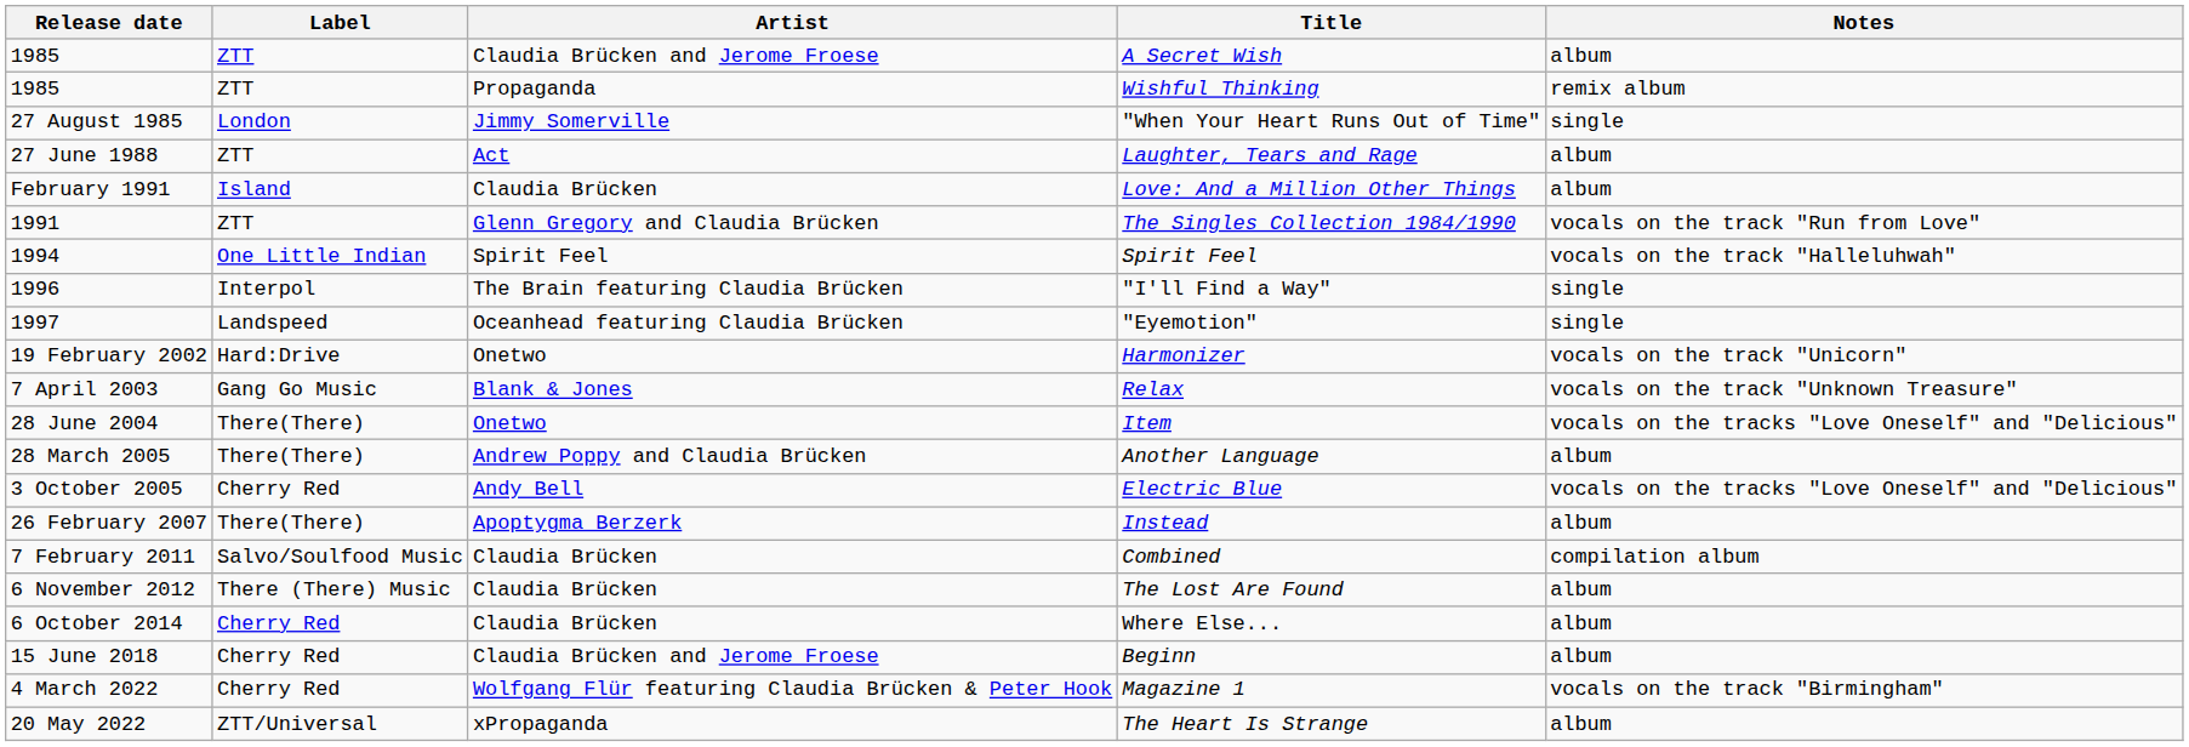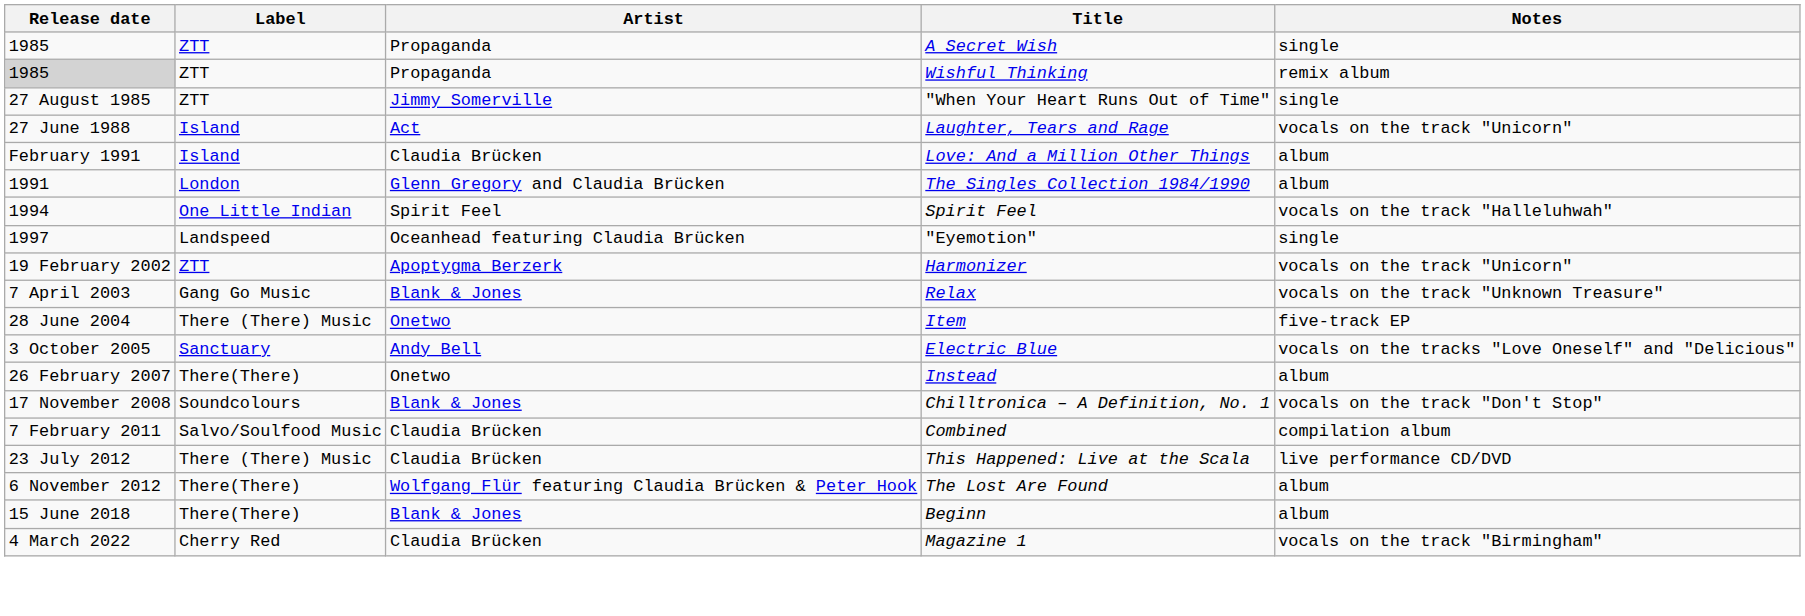 <table class="wikitable">
 <tr>
 <th>Release date</th>
 <th>Label</th>
 <th>Artist</th>
 <th>Title</th>
 <th>Notes</th>
 </tr>
 <tr>
 <td>1985</td>
 <td><a href='#'>ZTT</a></td>
-<td>Claudia Brücken and <a href='#'>Jerome Froese</a></td>
+<td>Propaganda</td>
 <td><em><a href='#'>A Secret Wish</a></em></td>
-<td>album</td>
+<td>single</td>
 </tr>
 <tr>
-<td>1985</td>
+<td style="background: lightgrey;">1985</td>
 <td>ZTT</td>
 <td>Propaganda</td>
 <td><em><a href='#'>Wishful Thinking</a></em></td>
 <td>remix album</td>
 </tr>
 <tr>
 <td>27 August 1985</td>
-<td><a href='#'>London</a></td>
+<td>ZTT</td>
 <td><a href='#'>Jimmy Somerville</a></td>
 <td>"When Your Heart Runs Out of Time"</td>
 <td>single</td>
 </tr>
 <tr>
 <td>27 June 1988</td>
-<td>ZTT</td>
+<td><a href='#'>Island</a></td>
 <td><a href='#'>Act</a></td>
 <td><em><a href='#'>Laughter, Tears and Rage</a></em></td>
-<td>album</td>
+<td>vocals on the track "Unicorn"</td>
 </tr>
 <tr>
 <td>February 1991</td>
 <td><a href='#'>Island</a></td>
 <td>Claudia Brücken</td>
 <td><em><a href='#'>Love: And a Million Other Things</a></em></td>
 <td>album</td>
 </tr>
 <tr>
 <td>1991</td>
-<td>ZTT</td>
+<td><a href='#'>London</a></td>
 <td><a href='#'>Glenn Gregory</a> and Claudia Brücken</td>
 <td><em><a href='#'>The Singles Collection 1984/1990</a></em></td>
-<td>vocals on the track "Run from Love"</td>
+<td>album</td>
 </tr>
 <tr>
 <td>1994</td>
 <td><a href='#'>One Little Indian</a></td>
 <td>Spirit Feel</td>
 <td><em>Spirit Feel</em></td>
 <td>vocals on the track "Halleluhwah"</td>
-</tr>
-<tr>
-<td>1996</td>
-<td>Interpol</td>
-<td>The Brain featuring Claudia Brücken</td>
-<td>"I'll Find a Way"</td>
-<td>single</td>
 </tr>
 <tr>
 <td>1997</td>
 <td>Landspeed</td>
 <td>Oceanhead featuring Claudia Brücken</td>
 <td>"Eyemotion"</td>
 <td>single</td>
 </tr>
 <tr>
 <td>19 February 2002</td>
-<td>Hard:Drive</td>
-<td>Onetwo</td>
+<td><a href='#'>ZTT</a></td>
+<td><a href='#'>Apoptygma Berzerk</a></td>
 <td><em><a href='#'>Harmonizer</a></em></td>
 <td>vocals on the track "Unicorn"</td>
 </tr>
 <tr>
 <td>7 April 2003</td>
 <td>Gang Go Music</td>
 <td><a href='#'>Blank & Jones</a></td>
 <td><em><a href='#'>Relax</a></em></td>
 <td>vocals on the track "Unknown Treasure"</td>
 </tr>
 <tr>
 <td>28 June 2004</td>
-<td>There(There)</td>
+<td>There (There) Music</td>
 <td><a href='#'>Onetwo</a></td>
 <td><em><a href='#'>Item</a></em></td>
-<td>vocals on the tracks "Love Oneself" and "Delicious"</td>
-</tr>
-<tr>
-<td>28 March 2005</td>
-<td>There(There)</td>
-<td><a href='#'>Andrew Poppy</a> and Claudia Brücken</td>
-<td><em>Another Language</em></td>
-<td>album</td>
+<td>five-track EP</td>
 </tr>
 <tr>
 <td>3 October 2005</td>
-<td>Cherry Red</td>
+<td><a href='#'>Sanctuary</a></td>
 <td><a href='#'>Andy Bell</a></td>
 <td><em><a href='#'>Electric Blue</a></em></td>
 <td>vocals on the tracks "Love Oneself" and "Delicious"</td>
 </tr>
 <tr>
 <td>26 February 2007</td>
 <td>There(There)</td>
-<td><a href='#'>Apoptygma Berzerk</a></td>
+<td>Onetwo</td>
 <td><em><a href='#'>Instead</a></em></td>
 <td>album</td>
+</tr>
+<tr>
+<td>17 November 2008</td>
+<td>Soundcolours</td>
+<td><a href='#'>Blank & Jones</a></td>
+<td><em>Chilltronica – A Definition, No. 1</em></td>
+<td>vocals on the track "Don't Stop"</td>
 </tr>
 <tr>
 <td>7 February 2011</td>
 <td>Salvo/Soulfood Music</td>
 <td>Claudia Brücken</td>
 <td><em>Combined</em></td>
 <td>compilation album</td>
 </tr>
 <tr>
-<td>6 November 2012</td>
+<td>23 July 2012</td>
 <td>There (There) Music</td>
 <td>Claudia Brücken</td>
+<td><em>This Happened: Live at the Scala</em></td>
+<td>live performance CD/DVD</td>
+</tr>
+<tr>
+<td>6 November 2012</td>
+<td>There(There)</td>
+<td><a href='#'>Wolfgang Flür</a> featuring Claudia Brücken & <a href='#'>Peter Hook</a></td>
 <td><em>The Lost Are Found</em></td>
 <td>album</td>
 </tr>
 <tr>
-<td>6 October 2014</td>
-<td><a href='#'>Cherry Red</a></td>
-<td>Claudia Brücken</td>
-<td>Where Else...</td>
-<td>album</td>
-</tr>
-<tr>
 <td>15 June 2018</td>
-<td>Cherry Red</td>
-<td>Claudia Brücken and <a href='#'>Jerome Froese</a></td>
+<td>There(There)</td>
+<td><a href='#'>Blank & Jones</a></td>
 <td><em>Beginn</em></td>
 <td>album</td>
 </tr>
 <tr>
 <td>4 March 2022</td>
 <td>Cherry Red</td>
-<td><a href='#'>Wolfgang Flür</a> featuring Claudia Brücken & <a href='#'>Peter Hook</a></td>
+<td>Claudia Brücken</td>
 <td><em>Magazine 1</em></td>
 <td>vocals on the track "Birmingham"</td>
 </tr>
-<tr>
-<td>20 May 2022</td>
-<td>ZTT/Universal</td>
-<td>xPropaganda</td>
-<td><em>The Heart Is Strange</em></td>
-<td>album</td>
-</tr>
 </table>
